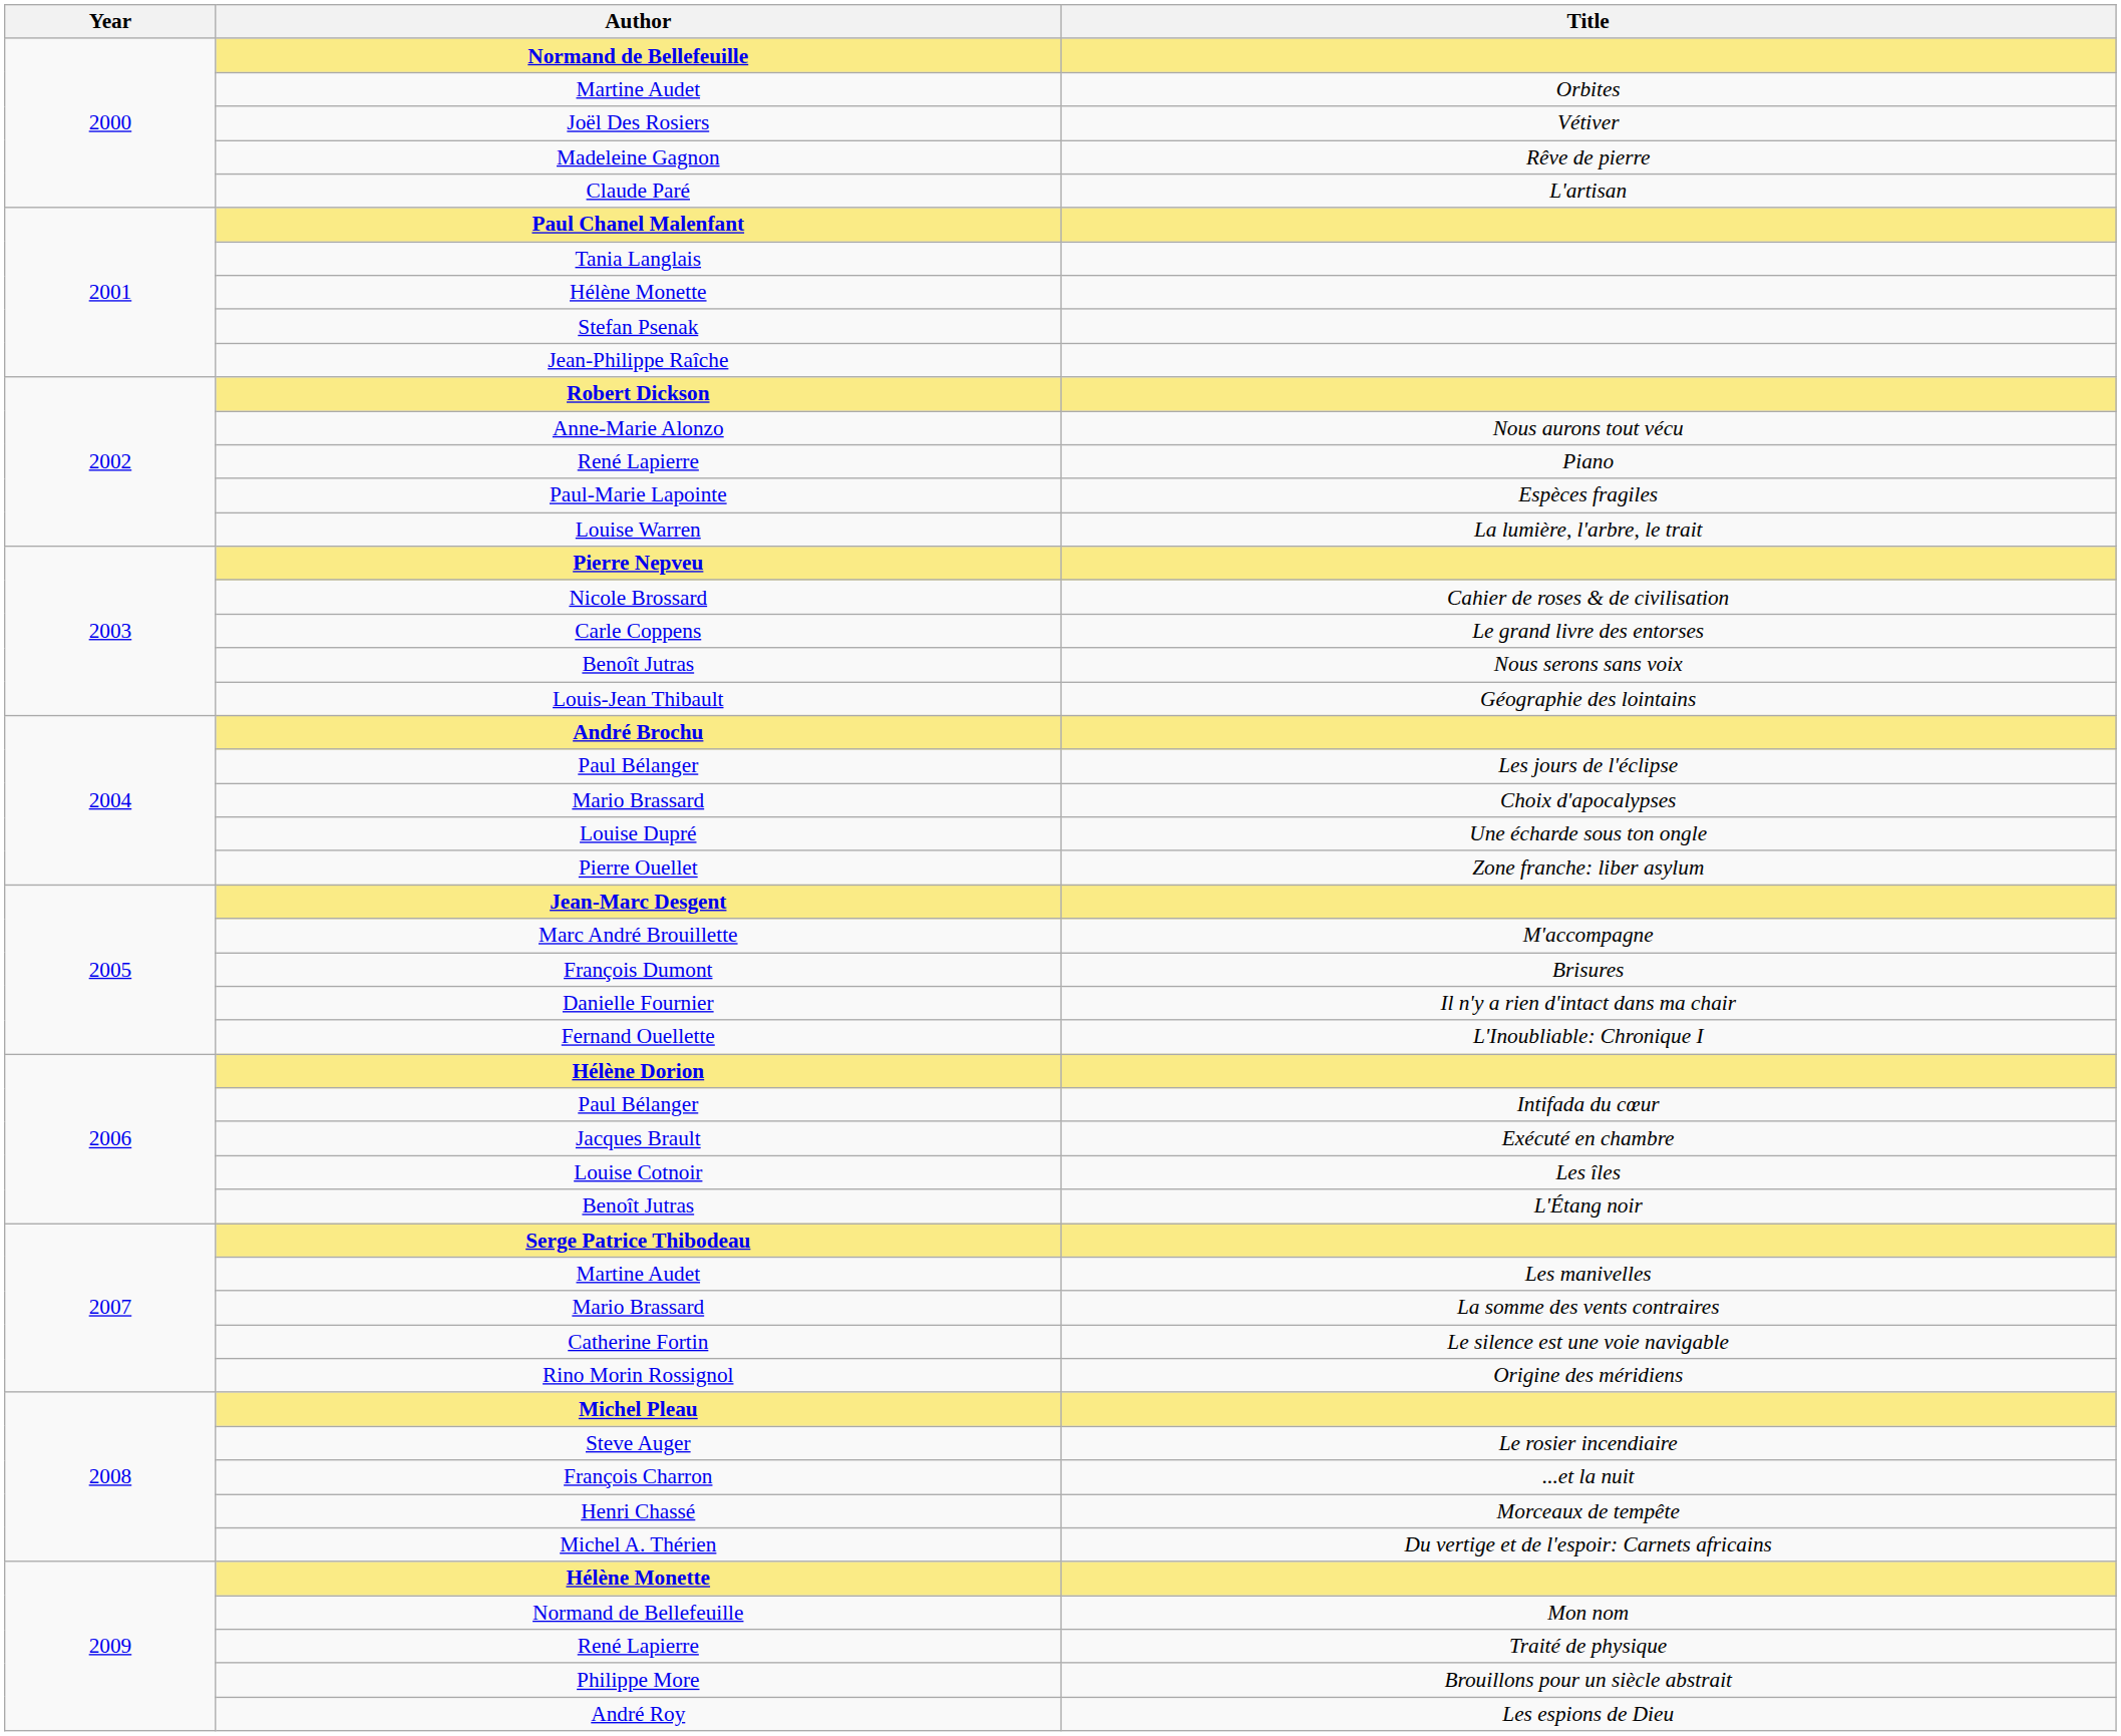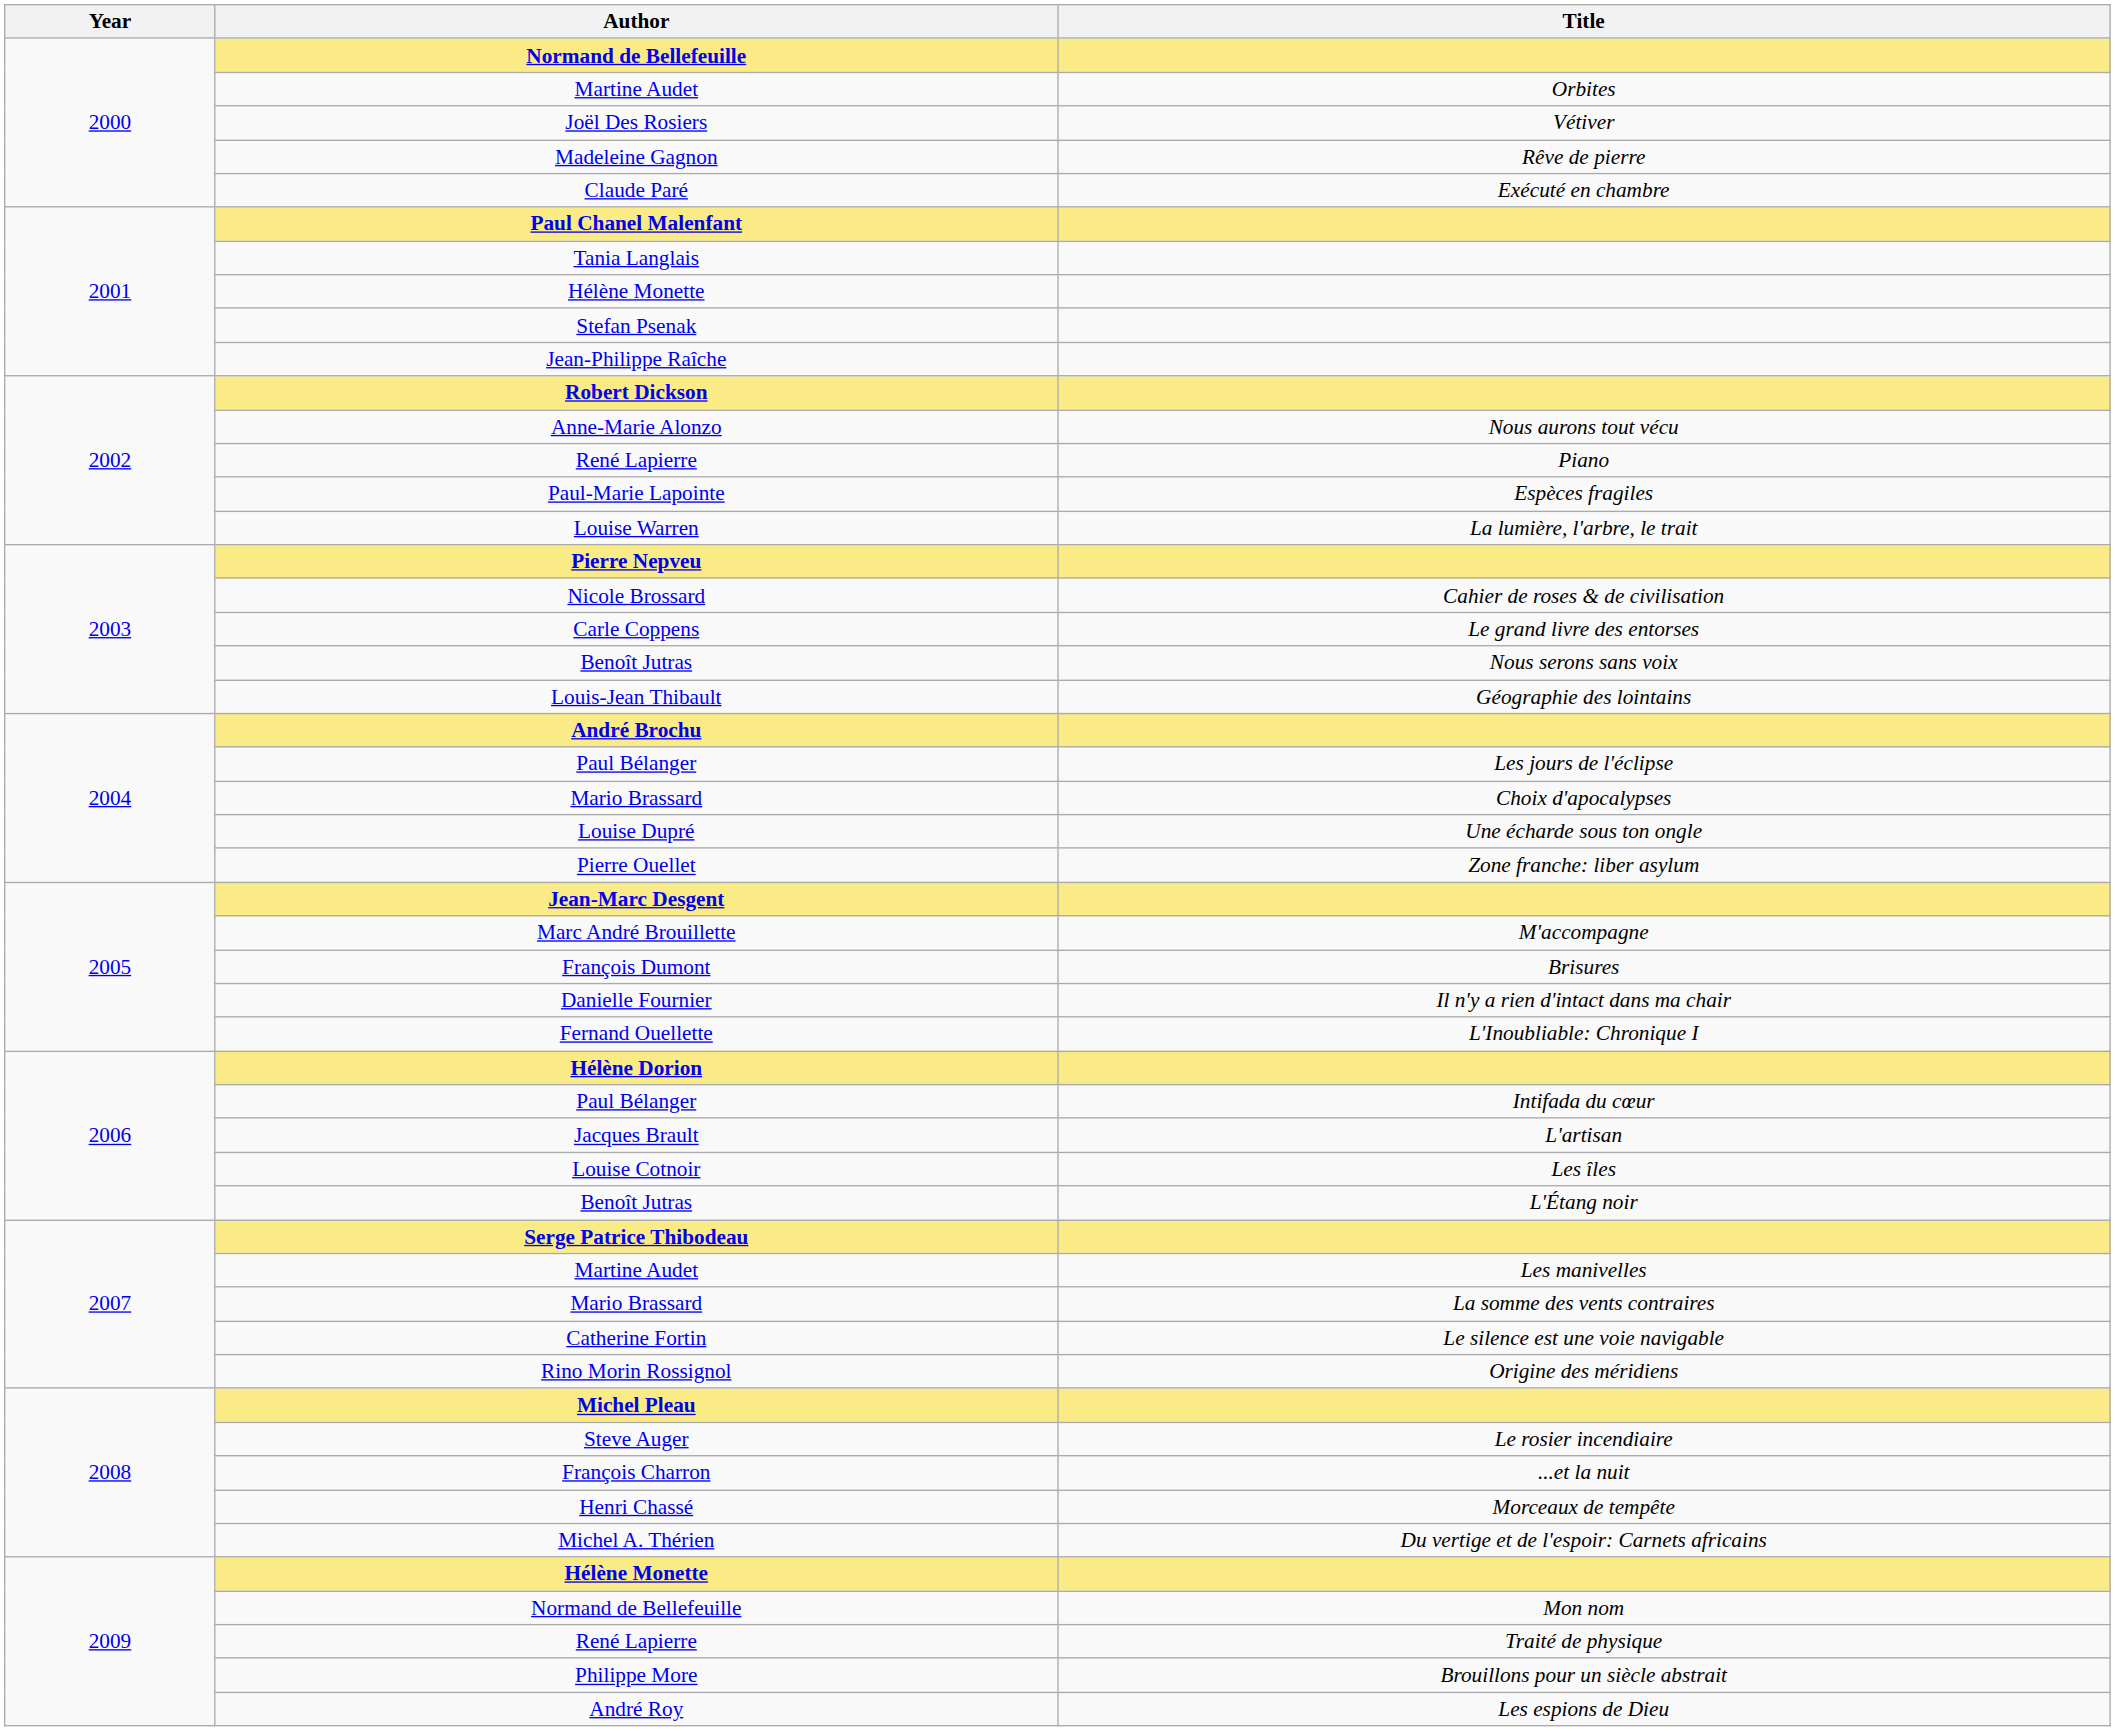 <table class="wikitable" width="100%">
 <tr>
 <th>Year</th>
 <th width="40%">Author</th>
 <th width="50%">Title</th>
 </tr>
 <tr>
 <td align="center" rowspan="5"><a href='#'>2000</a></td>
 <td align="center" style="background:#FAEB86"><strong><a href='#'>Normand de Bellefeuille</a></strong></td>
 <td align="center" style="background:#FAEB86"><strong><em></em></strong></td>
 </tr>
 <tr>
 <td align="center"><a href='#'>Martine Audet</a></td>
 <td align="center"><em>Orbites</em></td>
 </tr>
 <tr>
 <td align="center"><a href='#'>Joël Des Rosiers</a></td>
 <td align="center"><em>Vétiver</em></td>
 </tr>
 <tr>
 <td align="center"><a href='#'>Madeleine Gagnon</a></td>
 <td align="center"><em>Rêve de pierre</em></td>
 </tr>
 <tr>
 <td align="center"><a href='#'>Claude Paré</a></td>
-<td align="center"><em>L'artisan</em></td>
+<td align="center"><em>Exécuté en chambre</em></td>
 </tr>
 <tr>
 <td align="center" rowspan="5"><a href='#'>2001</a></td>
 <td align="center" style="background:#FAEB86"><strong><a href='#'>Paul Chanel Malenfant</a></strong></td>
 <td align="center" style="background:#FAEB86"><strong><em></em></strong></td>
 </tr>
 <tr>
 <td align="center"><a href='#'>Tania Langlais</a></td>
 <td align="center"><em></em></td>
 </tr>
 <tr>
 <td align="center"><a href='#'>Hélène Monette</a></td>
 <td align="center"><em></em></td>
 </tr>
 <tr>
 <td align="center"><a href='#'>Stefan Psenak</a></td>
 <td align="center"><em></em></td>
 </tr>
 <tr>
 <td align="center"><a href='#'>Jean-Philippe Raîche</a></td>
 <td align="center"><em></em></td>
 </tr>
 <tr>
 <td align="center" rowspan="5"><a href='#'>2002</a></td>
 <td align="center" style="background:#FAEB86"><strong><a href='#'>Robert Dickson</a></strong></td>
 <td align="center" style="background:#FAEB86"><strong><em></em></strong></td>
 </tr>
 <tr>
 <td align="center"><a href='#'>Anne-Marie Alonzo</a></td>
 <td align="center"><em>Nous aurons tout vécu</em></td>
 </tr>
 <tr>
 <td align="center"><a href='#'>René Lapierre</a></td>
 <td align="center"><em>Piano</em></td>
 </tr>
 <tr>
 <td align="center"><a href='#'>Paul-Marie Lapointe</a></td>
 <td align="center"><em>Espèces fragiles</em></td>
 </tr>
 <tr>
 <td align="center"><a href='#'>Louise Warren</a></td>
 <td align="center"><em>La lumière, l'arbre, le trait</em></td>
 </tr>
 <tr>
 <td align="center" rowspan="5"><a href='#'>2003</a></td>
 <td align="center" style="background:#FAEB86"><strong><a href='#'>Pierre Nepveu</a></strong></td>
 <td align="center" style="background:#FAEB86"><strong><em></em></strong></td>
 </tr>
 <tr>
 <td align="center"><a href='#'>Nicole Brossard</a></td>
 <td align="center"><em>Cahier de roses & de civilisation</em></td>
 </tr>
 <tr>
 <td align="center"><a href='#'>Carle Coppens</a></td>
 <td align="center"><em>Le grand livre des entorses</em></td>
 </tr>
 <tr>
 <td align="center"><a href='#'>Benoît Jutras</a></td>
 <td align="center"><em>Nous serons sans voix</em></td>
 </tr>
 <tr>
 <td align="center"><a href='#'>Louis-Jean Thibault</a></td>
 <td align="center"><em>Géographie des lointains</em></td>
 </tr>
 <tr>
 <td align="center" rowspan="5"><a href='#'>2004</a></td>
 <td align="center" style="background:#FAEB86"><strong><a href='#'>André Brochu</a></strong></td>
 <td align="center" style="background:#FAEB86"><strong><em></em></strong></td>
 </tr>
 <tr>
 <td align="center"><a href='#'>Paul Bélanger</a></td>
 <td align="center"><em>Les jours de l'éclipse</em></td>
 </tr>
 <tr>
 <td align="center"><a href='#'>Mario Brassard</a></td>
 <td align="center"><em>Choix d'apocalypses</em></td>
 </tr>
 <tr>
 <td align="center"><a href='#'>Louise Dupré</a></td>
 <td align="center"><em>Une écharde sous ton ongle</em></td>
 </tr>
 <tr>
 <td align="center"><a href='#'>Pierre Ouellet</a></td>
 <td align="center"><em>Zone franche: liber asylum</em></td>
 </tr>
 <tr>
 <td align="center" rowspan="5"><a href='#'>2005</a></td>
 <td align="center" style="background:#FAEB86"><strong><a href='#'>Jean-Marc Desgent</a></strong></td>
 <td align="center" style="background:#FAEB86"><strong><em></em></strong></td>
 </tr>
 <tr>
 <td align="center"><a href='#'>Marc André Brouillette</a></td>
 <td align="center"><em>M'accompagne</em></td>
 </tr>
 <tr>
 <td align="center"><a href='#'>François Dumont</a></td>
 <td align="center"><em>Brisures</em></td>
 </tr>
 <tr>
 <td align="center"><a href='#'>Danielle Fournier</a></td>
 <td align="center"><em>Il n'y a rien d'intact dans ma chair</em></td>
 </tr>
 <tr>
 <td align="center"><a href='#'>Fernand Ouellette</a></td>
 <td align="center"><em>L'Inoubliable: Chronique I</em></td>
 </tr>
 <tr>
 <td align="center" rowspan="5"><a href='#'>2006</a></td>
 <td align="center" style="background:#FAEB86"><strong><a href='#'>Hélène Dorion</a></strong></td>
 <td align="center" style="background:#FAEB86"><strong><em></em></strong></td>
 </tr>
 <tr>
 <td align="center"><a href='#'>Paul Bélanger</a></td>
 <td align="center"><em>Intifada du cœur</em></td>
 </tr>
 <tr>
 <td align="center"><a href='#'>Jacques Brault</a></td>
-<td align="center"><em>Exécuté en chambre</em></td>
+<td align="center"><em>L'artisan</em></td>
 </tr>
 <tr>
 <td align="center"><a href='#'>Louise Cotnoir</a></td>
 <td align="center"><em>Les îles</em></td>
 </tr>
 <tr>
 <td align="center"><a href='#'>Benoît Jutras</a></td>
 <td align="center"><em>L'Étang noir</em></td>
 </tr>
 <tr>
 <td align="center" rowspan="5"><a href='#'>2007</a></td>
 <td align="center" style="background:#FAEB86"><strong><a href='#'>Serge Patrice Thibodeau</a></strong></td>
 <td align="center" style="background:#FAEB86"><strong><em></em></strong></td>
 </tr>
 <tr>
 <td align="center"><a href='#'>Martine Audet</a></td>
 <td align="center"><em>Les manivelles</em></td>
 </tr>
 <tr>
 <td align="center"><a href='#'>Mario Brassard</a></td>
 <td align="center"><em>La somme des vents contraires</em></td>
 </tr>
 <tr>
 <td align="center"><a href='#'>Catherine Fortin</a></td>
 <td align="center"><em>Le silence est une voie navigable</em></td>
 </tr>
 <tr>
 <td align="center"><a href='#'>Rino Morin Rossignol</a></td>
 <td align="center"><em>Origine des méridiens</em></td>
 </tr>
 <tr>
 <td align="center" rowspan="5"><a href='#'>2008</a></td>
 <td align="center" style="background:#FAEB86"><strong><a href='#'>Michel Pleau</a></strong></td>
 <td align="center" style="background:#FAEB86"><strong><em></em></strong></td>
 </tr>
 <tr>
 <td align="center"><a href='#'>Steve Auger</a></td>
 <td align="center"><em>Le rosier incendiaire</em></td>
 </tr>
 <tr>
 <td align="center"><a href='#'>François Charron</a></td>
 <td align="center"><em>...et la nuit</em></td>
 </tr>
 <tr>
 <td align="center"><a href='#'>Henri Chassé</a></td>
 <td align="center"><em>Morceaux de tempête</em></td>
 </tr>
 <tr>
 <td align="center"><a href='#'>Michel A. Thérien</a></td>
 <td align="center"><em>Du vertige et de l'espoir: Carnets africains</em></td>
 </tr>
 <tr>
 <td align="center" rowspan="5"><a href='#'>2009</a></td>
 <td align="center" style="background:#FAEB86"><strong><a href='#'>Hélène Monette</a></strong></td>
 <td align="center" style="background:#FAEB86"><strong><em></em></strong></td>
 </tr>
 <tr>
 <td align="center"><a href='#'>Normand de Bellefeuille</a></td>
 <td align="center"><em>Mon nom</em></td>
 </tr>
 <tr>
 <td align="center"><a href='#'>René Lapierre</a></td>
 <td align="center"><em>Traité de physique</em></td>
 </tr>
 <tr>
 <td align="center"><a href='#'>Philippe More</a></td>
 <td align="center"><em>Brouillons pour un siècle abstrait</em></td>
 </tr>
 <tr>
 <td align="center"><a href='#'>André Roy</a></td>
 <td align="center"><em>Les espions de Dieu</em></td>
 </tr>
 </table>
